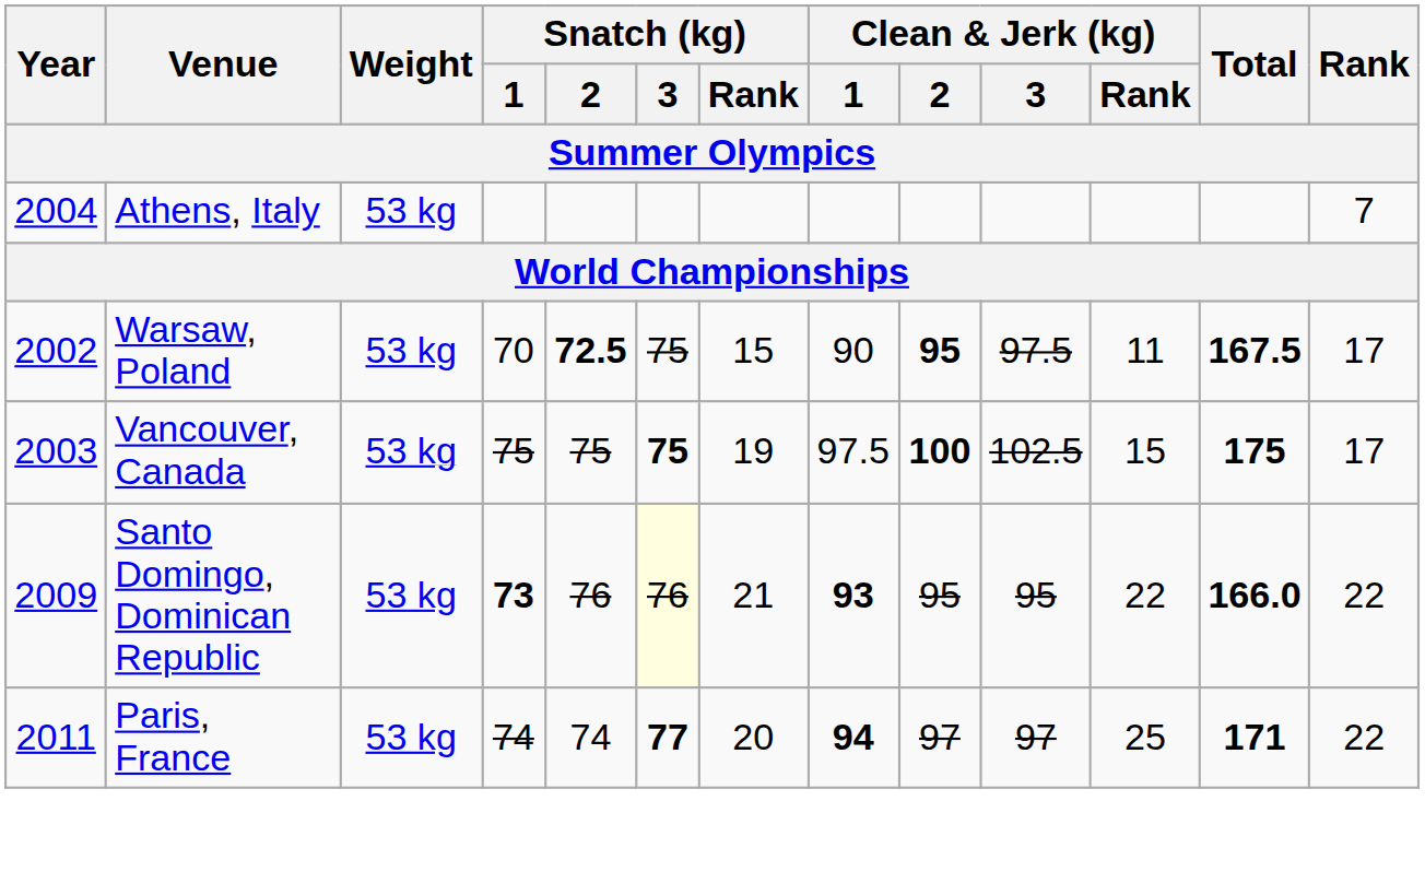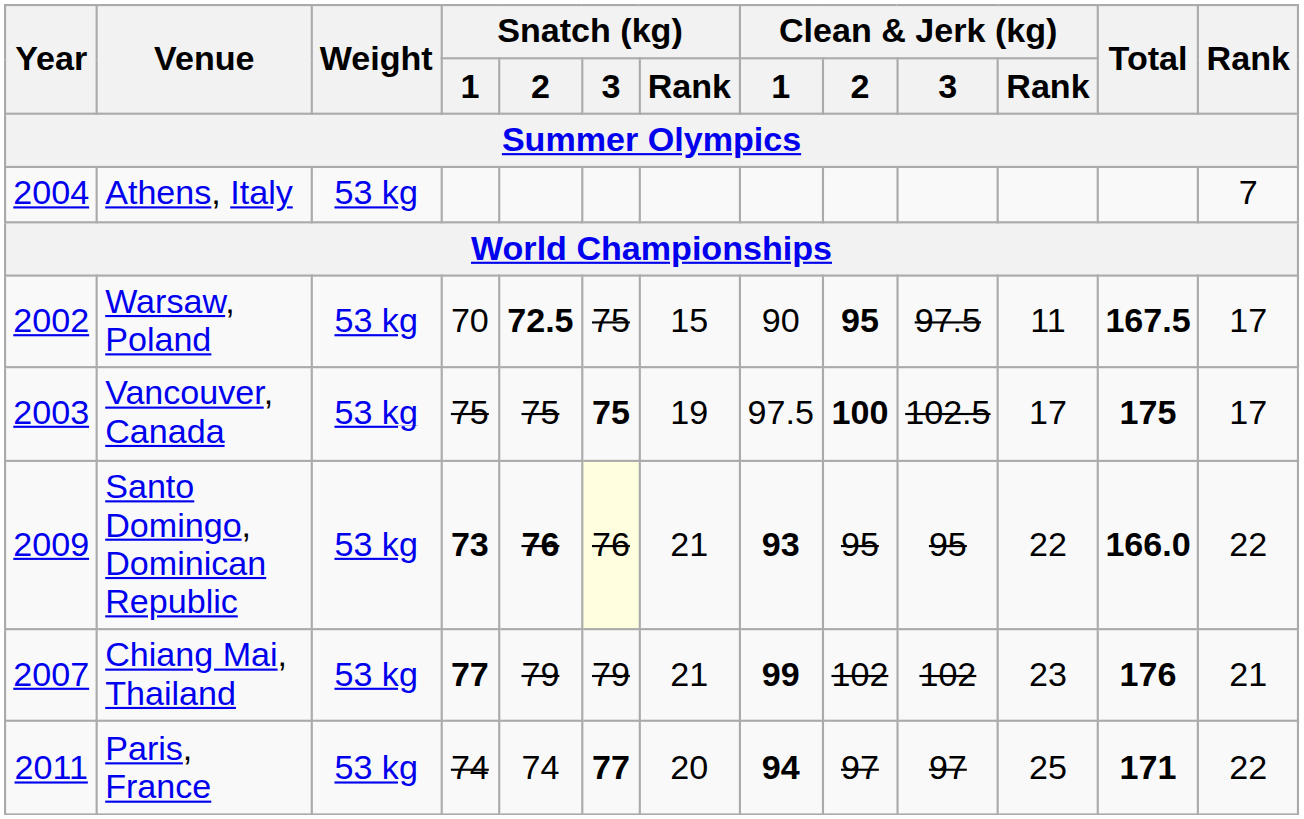 <table class = "wikitable" style="text-align:center;">
 <tr>
 <th rowspan="2" style="width:40px;">Year</th>
 <th rowspan="2" style="width:250px;">Venue</th>
 <th rowspan="2" style="width:60px;">Weight</th>
 <th colspan=4>Snatch (kg)</th>
 <th colspan=4>Clean & Jerk (kg)</th>
 <th rowspan="2" style="width:40px;">Total</th>
 <th rowspan="2" style="width:40px;">Rank</th>
 </tr>
 <tr>
 <th width=40>1</th>
 <th width=40>2</th>
 <th width=40>3</th>
 <th width=40>Rank</th>
 <th width=40>1</th>
 <th width=40>2</th>
 <th width=40>3</th>
 <th width=40>Rank</th>
 </tr>
 <tr>
 <th colspan=13><a href='#'>Summer Olympics</a></th>
 </tr>
 <tr>
 <td><a href='#'>2004</a></td>
 <td align=left> <a href='#'>Athens</a>, <a href='#'>Italy</a></td>
 <td><a href='#'>53 kg</a></td>
 <td></td>
 <td></td>
 <td></td>
 <td></td>
 <td></td>
 <td></td>
 <td></td>
 <td></td>
 <td></td>
 <td>7</td>
 </tr>
 <tr>
 <th colspan=13><a href='#'>World Championships</a></th>
 </tr>
 <tr>
 <td><a href='#'>2002</a></td>
 <td style="text-align:left;"> <a href='#'>Warsaw</a>, <a href='#'>Poland</a></td>
 <td><a href='#'>53 kg</a></td>
 <td>70</td>
 <td><strong>72.5</strong></td>
 <td><s>75</s></td>
 <td>15</td>
 <td>90</td>
 <td><strong>95</strong></td>
 <td><s>97.5</s></td>
 <td>11</td>
 <td><strong>167.5</strong></td>
 <td>17</td>
 </tr>
 <tr>
 <td><a href='#'>2003</a></td>
 <td style="text-align:left;"> <a href='#'>Vancouver</a>, <a href='#'>Canada</a></td>
 <td><a href='#'>53 kg</a></td>
 <td><s>75</s></td>
 <td><s>75</s></td>
 <td><strong>75</strong></td>
 <td>19</td>
 <td>97.5</td>
 <td><strong>100</strong></td>
 <td><s>102.5</s></td>
-<td>15</td>
+<td>17</td>
 <td><strong>175</strong></td>
 <td>17</td>
 </tr>
 <tr>
 <td><a href='#'>2009</a></td>
 <td style="text-align:left;"> <a href='#'>Santo Domingo</a>, <a href='#'>Dominican Republic</a></td>
 <td><a href='#'>53 kg</a></td>
 <td><strong>73</strong></td>
-<td><s> 76</s></td>
+<td><strong><s> 76</s></strong></td>
 <td style="background: lightyellow;"><s> 76</s></td>
 <td>21</td>
 <td><strong>93</strong></td>
 <td><s> 95</s></td>
 <td><s> 95</s></td>
 <td>22</td>
 <td><strong>166.0</strong></td>
 <td>22</td>
+</tr>
+<tr>
+<td><a href='#'>2007</a></td>
+<td style="text-align:left;"> <a href='#'>Chiang Mai</a>, <a href='#'>Thailand</a></td>
+<td><a href='#'>53 kg</a></td>
+<td><strong>77</strong></td>
+<td><s> 79</s></td>
+<td><s> 79</s></td>
+<td>21</td>
+<td><strong>99</strong></td>
+<td><s>102</s></td>
+<td><s>102</s></td>
+<td>23</td>
+<td><strong>176</strong></td>
+<td>21</td>
 </tr>
 <tr>
 <td><a href='#'>2011</a></td>
 <td align=left> <a href='#'>Paris</a>, <a href='#'>France</a></td>
 <td><a href='#'>53 kg</a></td>
 <td><s> 74</s></td>
 <td>74</td>
 <td><strong>77</strong></td>
 <td>20</td>
 <td><strong>94</strong></td>
 <td><s> 97</s></td>
 <td><s> 97</s></td>
 <td>25</td>
 <td><strong>171</strong></td>
 <td>22</td>
 </tr>
 </table>
